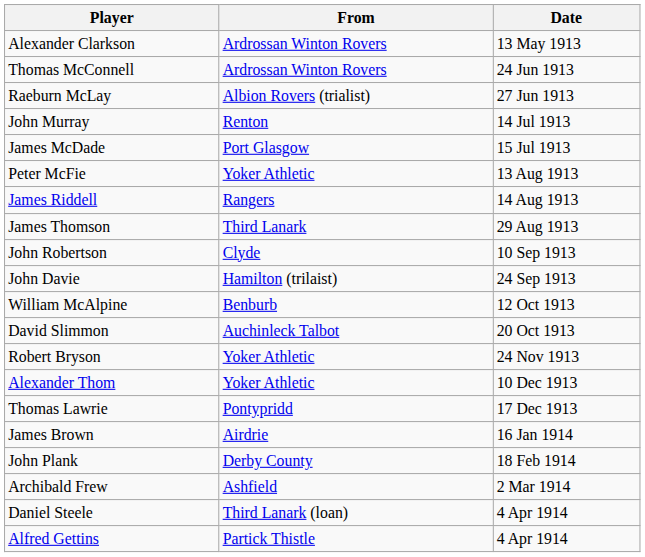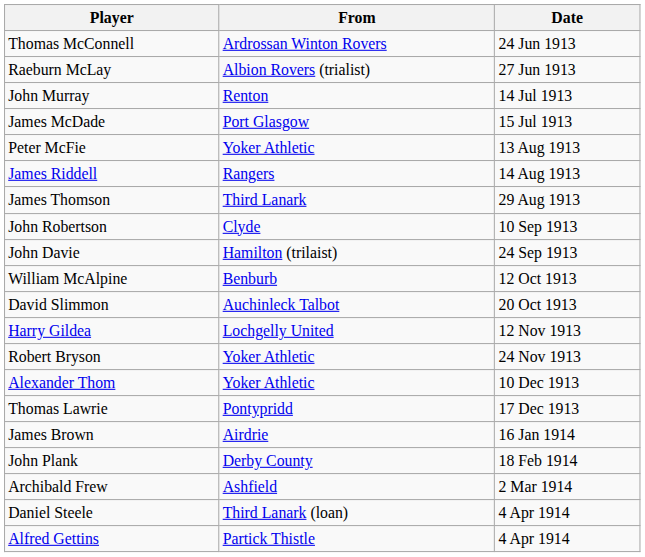 <table class="wikitable" style="text-align:center; font-size:95%;width:98%; text-align:left">
 <tr>
 <th>Player</th>
 <th>From</th>
 <th>Date</th>
-</tr>
-<tr>
-<td> Alexander Clarkson</td>
-<td> <a href='#'>Ardrossan Winton Rovers</a></td>
-<td>13 May 1913</td>
 </tr>
 <tr>
 <td> Thomas McConnell</td>
 <td> <a href='#'>Ardrossan Winton Rovers</a></td>
 <td>24 Jun 1913</td>
 </tr>
 <tr>
 <td> Raeburn McLay</td>
 <td> <a href='#'>Albion Rovers</a> (trialist)</td>
 <td>27 Jun 1913</td>
 </tr>
 <tr>
 <td> John Murray</td>
 <td> <a href='#'>Renton</a></td>
 <td>14 Jul 1913</td>
 </tr>
 <tr>
 <td> James McDade</td>
 <td> <a href='#'>Port Glasgow</a></td>
 <td>15 Jul 1913</td>
 </tr>
 <tr>
 <td> Peter McFie</td>
 <td> <a href='#'>Yoker Athletic</a></td>
 <td>13 Aug 1913</td>
 </tr>
 <tr>
 <td> <a href='#'>James Riddell</a></td>
 <td> <a href='#'>Rangers</a></td>
 <td>14 Aug 1913</td>
 </tr>
 <tr>
 <td> James Thomson</td>
 <td> <a href='#'>Third Lanark</a></td>
 <td>29 Aug 1913</td>
 </tr>
 <tr>
 <td> John Robertson</td>
 <td> <a href='#'>Clyde</a></td>
 <td>10 Sep 1913</td>
 </tr>
 <tr>
 <td> John Davie</td>
 <td> <a href='#'>Hamilton</a> (trilaist)</td>
 <td>24 Sep 1913</td>
 </tr>
 <tr>
 <td> William McAlpine</td>
 <td> <a href='#'>Benburb</a></td>
 <td>12 Oct 1913</td>
 </tr>
 <tr>
 <td> David Slimmon</td>
 <td> <a href='#'>Auchinleck Talbot</a></td>
 <td>20 Oct 1913</td>
 </tr>
 <tr>
+<td> <a href='#'>Harry Gildea</a></td>
+<td> <a href='#'>Lochgelly United</a></td>
+<td>12 Nov 1913</td>
+</tr>
+<tr>
 <td> Robert Bryson</td>
 <td> <a href='#'>Yoker Athletic</a></td>
 <td>24 Nov 1913</td>
 </tr>
 <tr>
 <td> <a href='#'>Alexander Thom</a></td>
 <td> <a href='#'>Yoker Athletic</a></td>
 <td>10 Dec 1913</td>
 </tr>
 <tr>
 <td> Thomas Lawrie</td>
 <td> <a href='#'>Pontypridd</a></td>
 <td>17 Dec 1913</td>
 </tr>
 <tr>
 <td> James Brown</td>
 <td> <a href='#'>Airdrie</a></td>
 <td>16 Jan 1914</td>
 </tr>
 <tr>
 <td> John Plank</td>
 <td> <a href='#'>Derby County</a></td>
 <td>18 Feb 1914</td>
 </tr>
 <tr>
 <td> Archibald Frew</td>
 <td> <a href='#'>Ashfield</a></td>
 <td>2 Mar 1914</td>
 </tr>
 <tr>
 <td> Daniel Steele</td>
 <td> <a href='#'>Third Lanark</a> (loan)</td>
 <td>4 Apr 1914</td>
 </tr>
 <tr>
 <td> <a href='#'>Alfred Gettins</a></td>
 <td> <a href='#'>Partick Thistle</a></td>
 <td>4 Apr 1914</td>
 </tr>
 </table>
